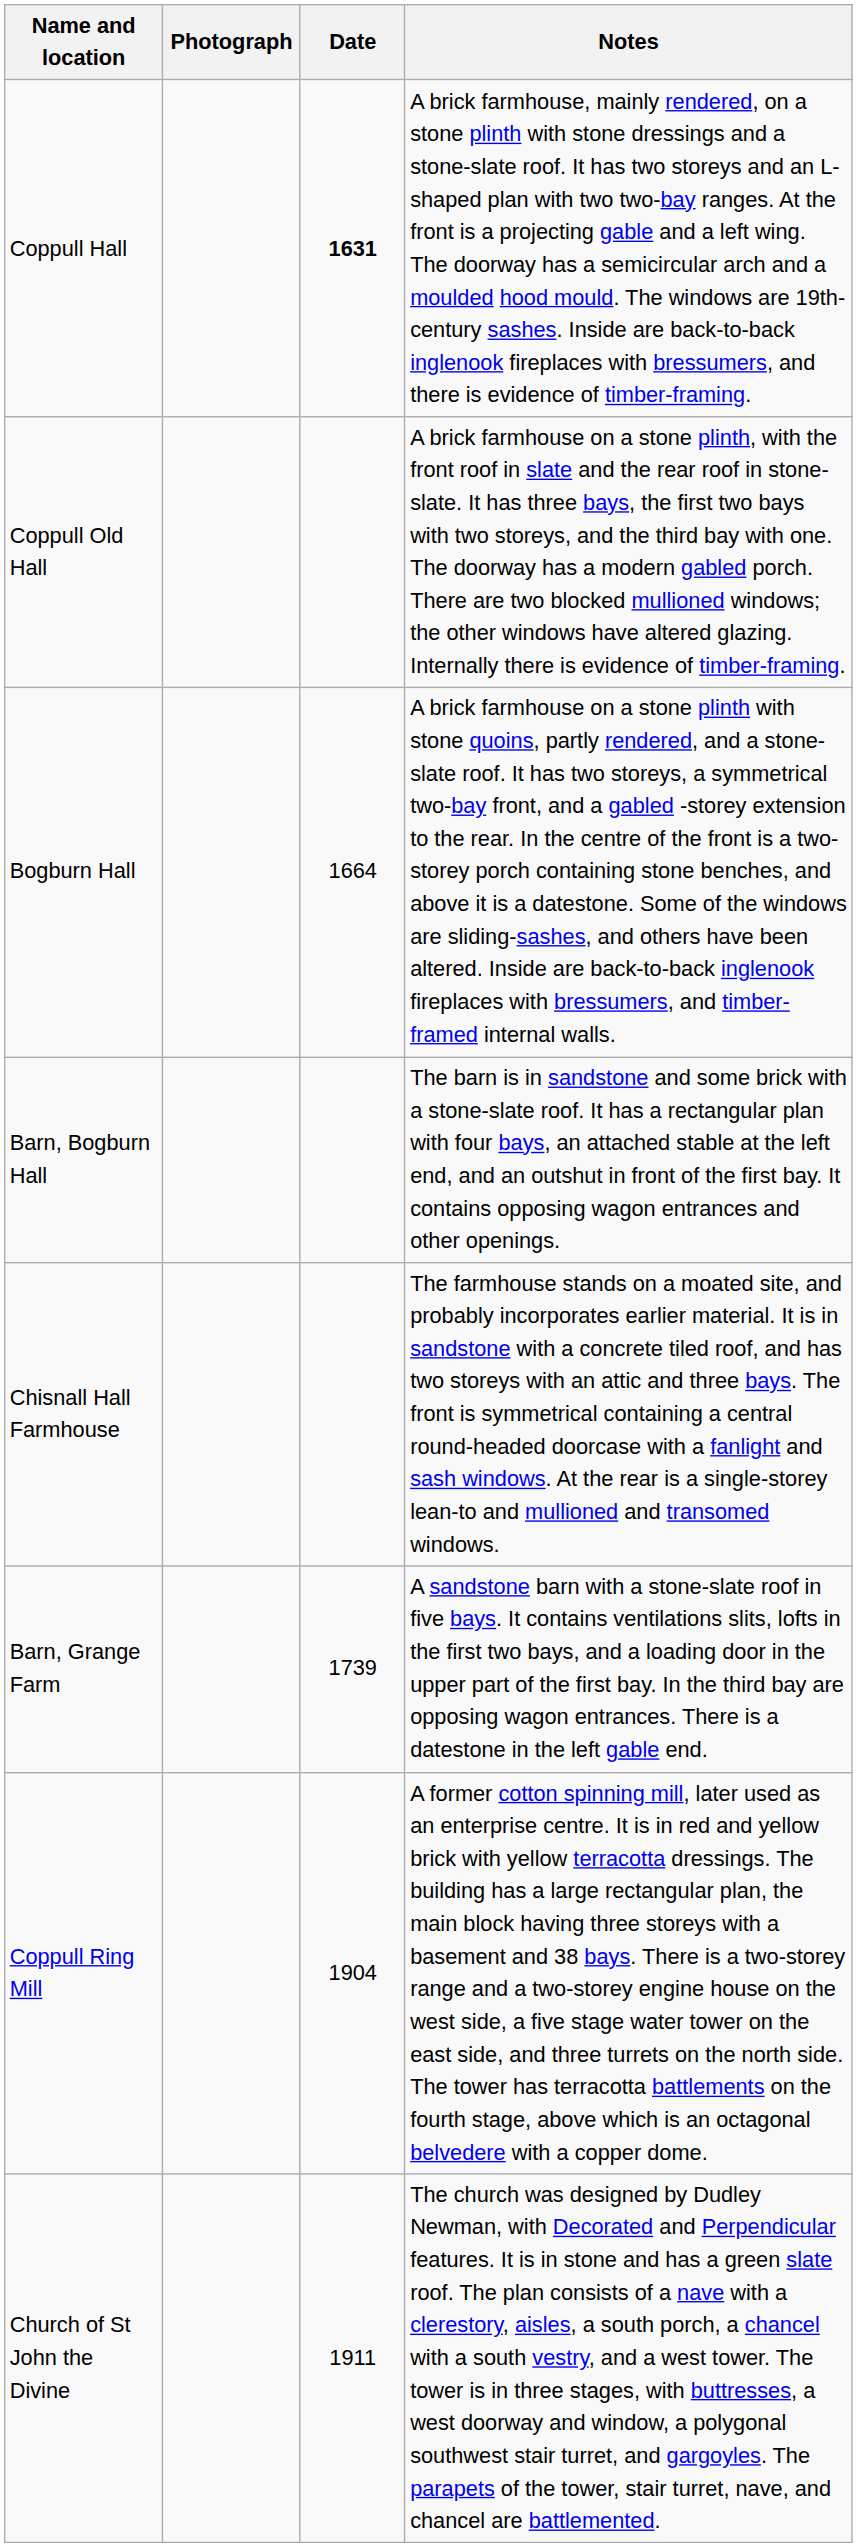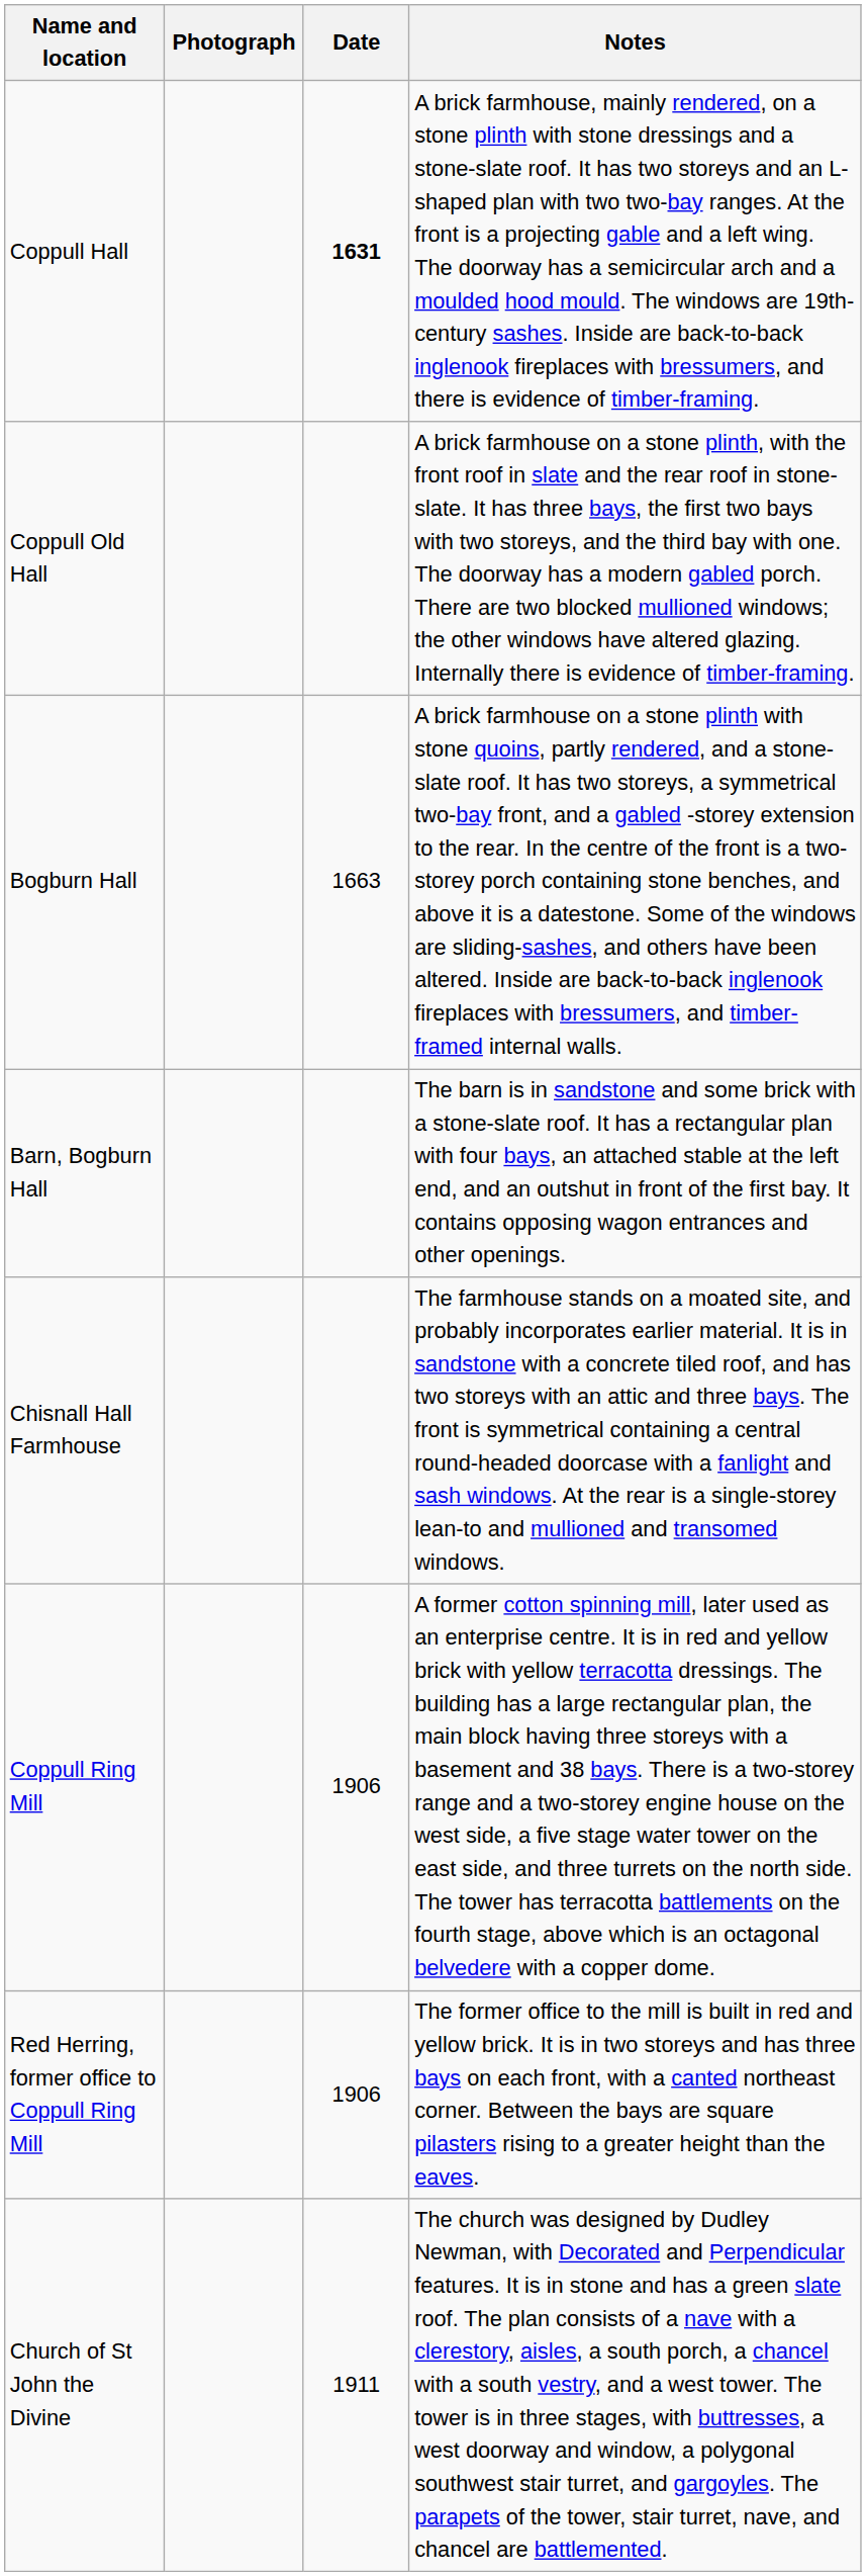 <table class="wikitable sortable plainrowheaders" style="width:100%;border:0px;text-align:left;line-height:150%;">
 <tr>
 <th scope="col"  style="width:150px">Name and location</th>
 <th scope="col"  style="width:100px" class="unsortable">Photograph</th>
 <th scope="col"  style="width:120px">Date</th>
 <th scope="col"  style="width:650px" class="unsortable">Notes</th>
 </tr>
 <tr>
 <td>Coppull Hall<br><small></small></td>
 <td></td>
 <td align="center"><strong>1631</strong></td>
 <td>A brick farmhouse, mainly <a href='#'>rendered</a>, on a stone <a href='#'>plinth</a> with stone dressings and a stone-slate roof.  It has two storeys and an L-shaped plan with two two-<a href='#'>bay</a> ranges.  At the front is a projecting <a href='#'>gable</a> and a left wing.  The doorway has a semicircular arch and a <a href='#'>moulded</a> <a href='#'>hood mould</a>.  The windows are 19th-century <a href='#'>sashes</a>.  Inside are back-to-back <a href='#'>inglenook</a> fireplaces with <a href='#'>bressumers</a>, and there is evidence of <a href='#'>timber-framing</a>.</td>
 </tr>
 <tr>
 <td>Coppull Old Hall<br><small></small></td>
 <td></td>
 <td align="center"></td>
 <td>A brick farmhouse on a stone <a href='#'>plinth</a>, with the front roof in <a href='#'>slate</a> and the rear roof in stone-slate. It has three <a href='#'>bays</a>, the first two bays with two storeys, and the third bay with one. The doorway has a modern <a href='#'>gabled</a> porch. There are two blocked <a href='#'>mullioned</a> windows; the other windows have altered glazing. Internally there is evidence of <a href='#'>timber-framing</a>.</td>
 </tr>
 <tr>
 <td>Bogburn Hall<br><small></small></td>
 <td></td>
-<td align="center">1664</td>
+<td align="center">1663</td>
 <td>A brick farmhouse on a stone <a href='#'>plinth</a> with stone <a href='#'>quoins</a>, partly <a href='#'>rendered</a>, and a stone-slate roof.  It has two storeys, a symmetrical two-<a href='#'>bay</a> front, and a <a href='#'>gabled</a> -storey extension to the rear.  In the centre of the front is a two-storey porch containing stone benches, and above it is a datestone.  Some of the windows are sliding-<a href='#'>sashes</a>, and others have been altered.  Inside are back-to-back <a href='#'>inglenook</a> fireplaces with <a href='#'>bressumers</a>, and <a href='#'>timber-framed</a> internal walls.</td>
 </tr>
 <tr>
 <td>Barn, Bogburn Hall<br><small></small></td>
 <td></td>
 <td align="center"></td>
 <td>The barn is in <a href='#'>sandstone</a> and some brick with a stone-slate roof.  It has a rectangular plan with four <a href='#'>bays</a>, an attached stable at the left end, and an outshut in front of the first bay.  It contains opposing wagon entrances and other openings.</td>
 </tr>
 <tr>
 <td>Chisnall Hall Farmhouse<br><small></small></td>
 <td></td>
 <td align="center"></td>
 <td>The farmhouse stands on a moated site, and probably incorporates earlier material.  It is in <a href='#'>sandstone</a> with a concrete tiled roof, and has two storeys with an attic and three <a href='#'>bays</a>.  The front is symmetrical containing a central round-headed doorcase with a <a href='#'>fanlight</a> and <a href='#'>sash windows</a>.  At the rear is a single-storey lean-to and <a href='#'>mullioned</a> and <a href='#'>transomed</a> windows.</td>
 </tr>
 <tr>
-<td>Barn, Grange Farm<br><small></small></td>
+<td><a href='#'>Coppull Ring Mill</a><br><small></small></td>
 <td></td>
-<td align="center">1739</td>
-<td>A <a href='#'>sandstone</a> barn with a stone-slate roof in five <a href='#'>bays</a>.  It contains ventilations slits, lofts in the first two bays, and a loading door in the upper part of the first bay.  In the third bay are opposing wagon entrances.  There is a datestone in the left <a href='#'>gable</a> end.</td>
+<td align="center">1906</td>
+<td>A former <a href='#'>cotton spinning mill</a>, later used as an enterprise centre.  It is in red and yellow brick with yellow <a href='#'>terracotta</a> dressings.  The building has a large rectangular plan, the main block having three storeys with a basement and 38 <a href='#'>bays</a>.  There is a two-storey range and a two-storey engine house on the west side, a five stage water tower on the east side, and three turrets on the north side.  The tower has terracotta <a href='#'>battlements</a> on the fourth stage, above which is an octagonal <a href='#'>belvedere</a> with a copper dome. </td>
 </tr>
 <tr>
-<td><a href='#'>Coppull Ring Mill</a><br><small></small></td>
+<td>Red Herring, former office to <a href='#'>Coppull Ring Mill</a><br><small></small></td>
 <td></td>
-<td align="center">1904</td>
-<td>A former <a href='#'>cotton spinning mill</a>, later used as an enterprise centre.  It is in red and yellow brick with yellow <a href='#'>terracotta</a> dressings.  The building has a large rectangular plan, the main block having three storeys with a basement and 38 <a href='#'>bays</a>.  There is a two-storey range and a two-storey engine house on the west side, a five stage water tower on the east side, and three turrets on the north side.  The tower has terracotta <a href='#'>battlements</a> on the fourth stage, above which is an octagonal <a href='#'>belvedere</a> with a copper dome. </td>
+<td align="center">1906</td>
+<td>The former office to the mill is built in red and yellow brick.  It is in two storeys and has three <a href='#'>bays</a> on each front, with a <a href='#'>canted</a> northeast corner.  Between the bays are square <a href='#'>pilasters</a> rising to a greater height than the <a href='#'>eaves</a>.</td>
 </tr>
 <tr>
 <td>Church of St John the Divine<br><small></small></td>
 <td></td>
 <td align="center">1911</td>
 <td>The church was designed by Dudley Newman, with <a href='#'>Decorated</a> and <a href='#'>Perpendicular</a> features.  It is in stone and has a green <a href='#'>slate</a> roof.  The plan consists of a <a href='#'>nave</a> with a <a href='#'>clerestory</a>, <a href='#'>aisles</a>, a south porch, a <a href='#'>chancel</a> with a south <a href='#'>vestry</a>, and a west tower.  The tower is in three stages, with <a href='#'>buttresses</a>, a west doorway and window, a polygonal southwest stair turret, and <a href='#'>gargoyles</a>.  The <a href='#'>parapets</a> of the tower, stair turret, nave, and chancel are <a href='#'>battlemented</a>.</td>
 </tr>
 <tr>
 </tr>
 </table>
